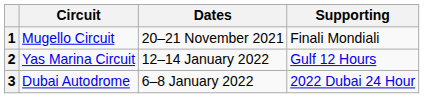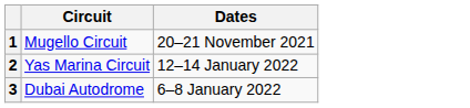 <table class="wikitable" style="font-size:90%;">
 <tr>
 <th></th>
 <th>Circuit</th>
 <th>Dates</th>
-<th>Supporting</th>
 </tr>
 <tr>
 <th>1</th>
 <td> <a href='#'>Mugello Circuit</a></td>
 <td>20–21 November 2021</td>
-<td>Finali Mondiali</td>
 </tr>
 <tr>
 <th>2</th>
 <td> <a href='#'>Yas Marina Circuit</a></td>
 <td>12–14 January 2022</td>
-<td><a href='#'>Gulf 12 Hours</a></td>
 </tr>
 <tr>
 <th>3</th>
 <td> <a href='#'>Dubai Autodrome</a></td>
 <td>6–8 January 2022</td>
-<td><a href='#'>2022 Dubai 24 Hour</a></td>
 </tr>
 </table>
